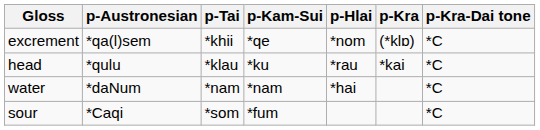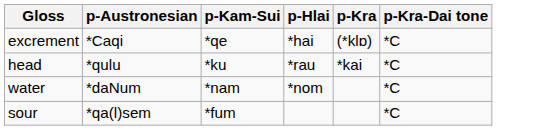 <table class="wikitable">
 <tr>
 <th>Gloss</th>
 <th>p-Austronesian</th>
-<th>p-Tai</th>
 <th>p-Kam-Sui</th>
 <th>p-Hlai</th>
 <th>p-Kra</th>
 <th>p-Kra-Dai tone</th>
 </tr>
 <tr>
 <td>excrement</td>
-<td>*qa(l)sem</td>
-<td>*khii</td>
+<td>*Caqi</td>
 <td>*qe</td>
-<td>*nom</td>
+<td>*hai</td>
 <td>(*klɒ)</td>
 <td>*C</td>
 </tr>
 <tr>
 <td>head</td>
 <td>*qulu</td>
-<td>*klau</td>
 <td>*ku</td>
 <td>*rau</td>
 <td>*kai</td>
 <td>*C</td>
 </tr>
 <tr>
 <td>water</td>
 <td>*daNum</td>
 <td>*nam</td>
-<td>*nam</td>
-<td>*hai</td>
+<td>*nom</td>
 <td></td>
 <td>*C</td>
 </tr>
 <tr>
 <td>sour</td>
-<td>*Caqi</td>
-<td>*som</td>
+<td>*qa(l)sem</td>
 <td>*fum</td>
 <td></td>
 <td></td>
 <td>*C</td>
 </tr>
 </table>
